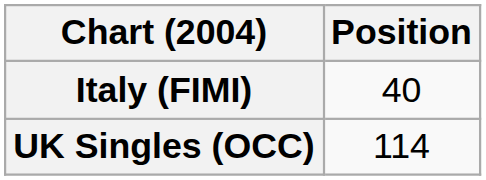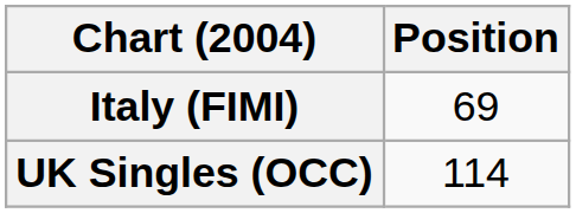 <table class="wikitable plainrowheaders" style="text-align:center">
 <tr>
 <th scope="col">Chart (2004)</th>
 <th scope="col">Position</th>
 </tr>
 <tr>
 <th scope="row">Italy (FIMI)</th>
-<td>40</td>
+<td>69</td>
 </tr>
 <tr>
 <th scope="row">UK Singles (OCC)</th>
 <td>114</td>
 </tr>
 </table>
